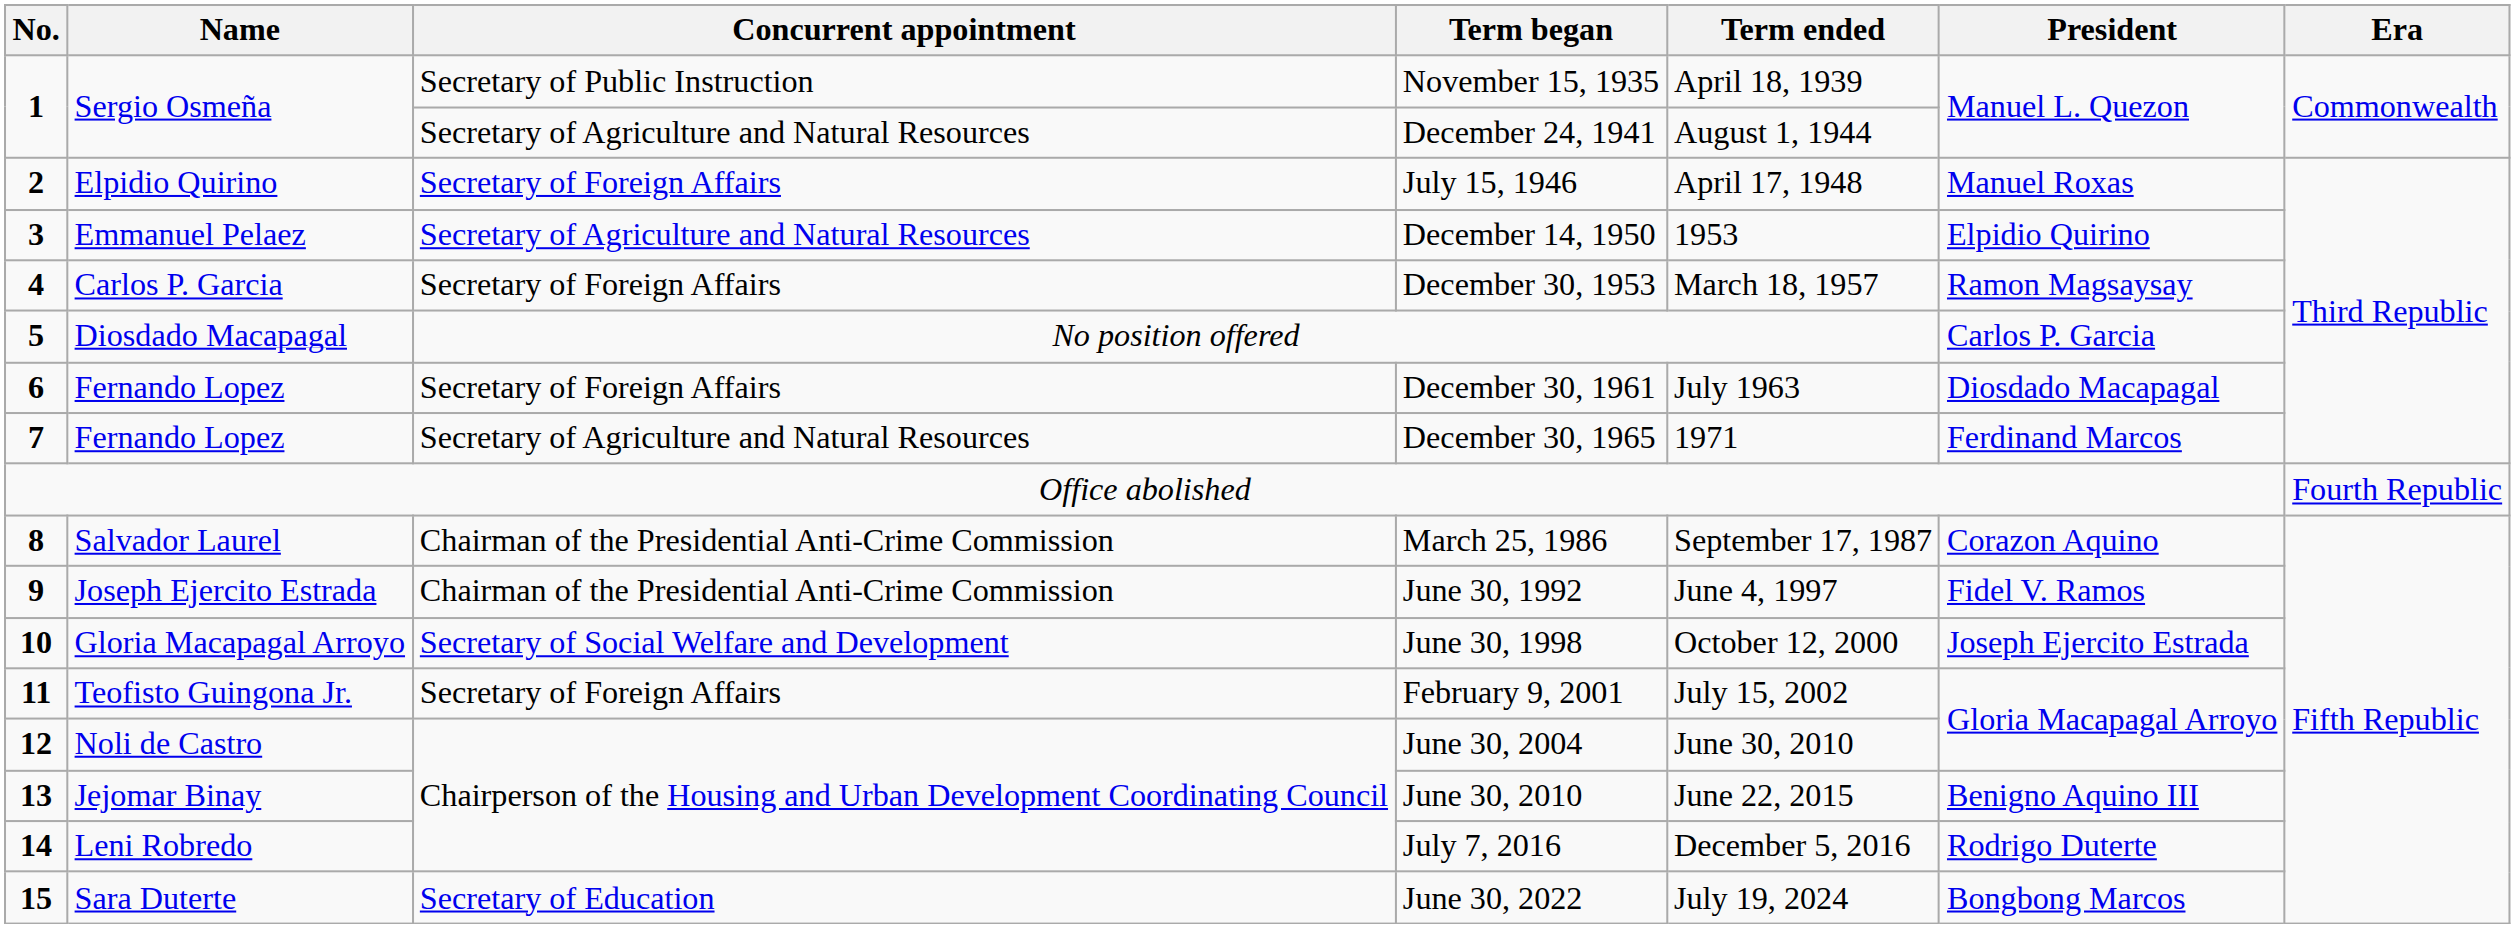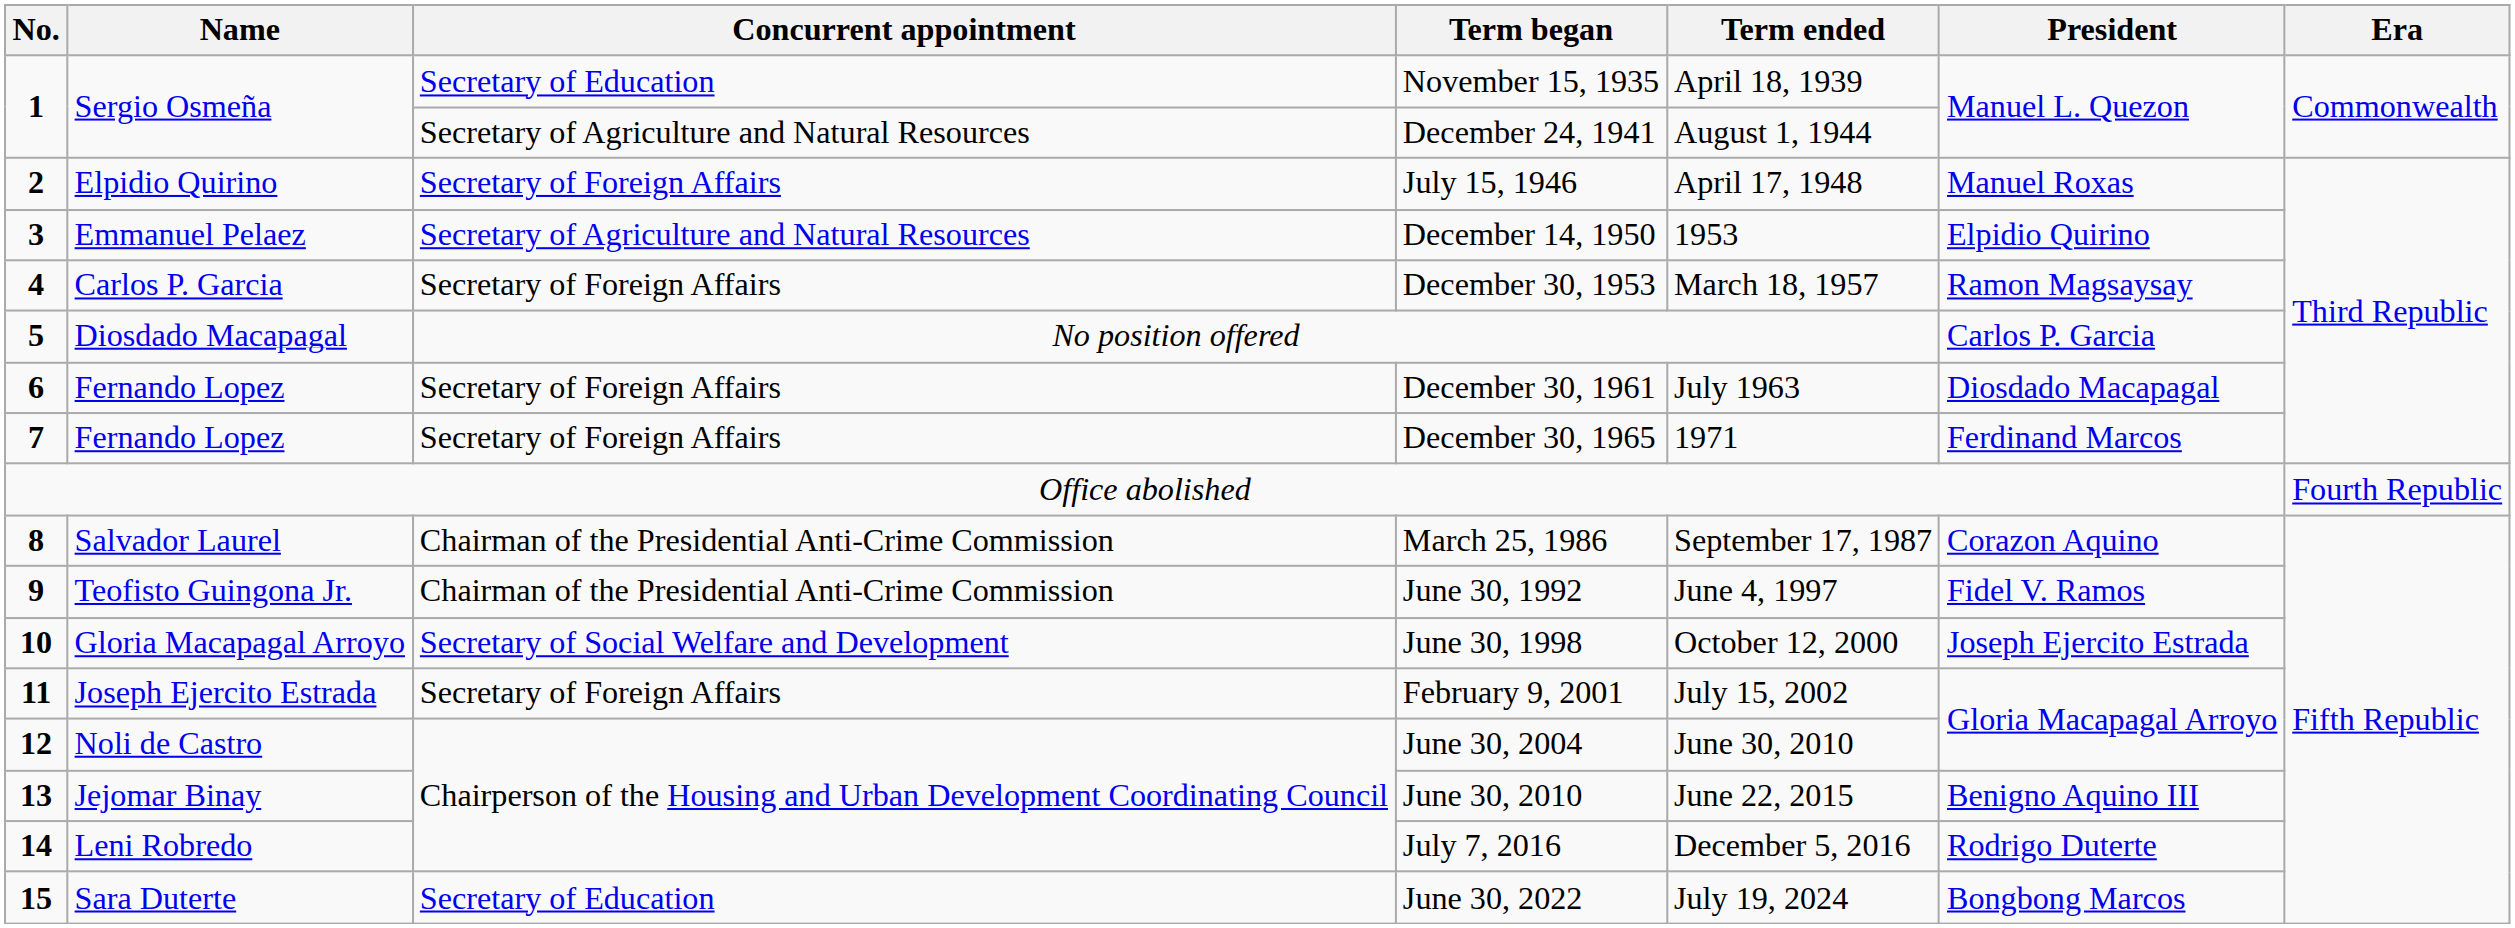 <table class="wikitable">
 <tr style="vertical-align:center;">
 <th>No.</th>
 <th>Name</th>
 <th>Concurrent appointment</th>
 <th>Term began</th>
 <th>Term ended</th>
 <th>President</th>
 <th>Era</th>
 </tr>
 <tr>
 <td rowspan="2" align="center"><strong>1</strong></td>
 <td rowspan="2"><a href='#'>Sergio Osmeña</a></td>
-<td>Secretary of Public Instruction</td>
+<td><a href='#'>Secretary of Education</a></td>
 <td>November 15, 1935</td>
 <td>April 18, 1939</td>
 <td rowspan="2"><a href='#'>Manuel L. Quezon</a></td>
 <td rowspan="2"><a href='#'>Commonwealth</a></td>
 </tr>
 <tr>
 <td>Secretary of Agriculture and Natural Resources</td>
 <td>December 24, 1941</td>
 <td>August 1, 1944</td>
 </tr>
 <tr>
 <td align="center"><strong>2</strong></td>
 <td><a href='#'>Elpidio Quirino</a></td>
 <td><a href='#'>Secretary of Foreign Affairs</a></td>
 <td>July 15, 1946</td>
 <td>April 17, 1948</td>
 <td><a href='#'>Manuel Roxas</a></td>
 <td rowspan="6"><a href='#'>Third Republic</a></td>
 </tr>
 <tr>
 <td align="center"><strong>3</strong></td>
 <td><a href='#'>Emmanuel Pelaez</a></td>
 <td><a href='#'>Secretary of Agriculture and Natural Resources</a></td>
 <td>December 14, 1950</td>
 <td>1953</td>
 <td><a href='#'>Elpidio Quirino</a></td>
 </tr>
 <tr>
 <td align="center"><strong>4</strong></td>
 <td><a href='#'>Carlos P. Garcia</a></td>
 <td>Secretary of Foreign Affairs</td>
 <td>December 30, 1953</td>
 <td>March 18, 1957</td>
 <td><a href='#'>Ramon Magsaysay</a></td>
 </tr>
 <tr>
 <td align="center"><strong>5</strong></td>
 <td><a href='#'>Diosdado Macapagal</a></td>
 <td colspan="3" align="center"><em>No position offered</em></td>
 <td><a href='#'>Carlos P. Garcia</a></td>
 </tr>
 <tr>
 <td align="center"><strong>6</strong></td>
 <td><a href='#'>Fernando Lopez</a></td>
 <td>Secretary of Foreign Affairs</td>
 <td>December 30, 1961</td>
 <td>July 1963</td>
 <td><a href='#'>Diosdado Macapagal</a></td>
 </tr>
 <tr>
 <td align="center"><strong>7</strong></td>
 <td><a href='#'>Fernando Lopez</a></td>
-<td>Secretary of Agriculture and Natural Resources</td>
+<td>Secretary of Foreign Affairs</td>
 <td>December 30, 1965</td>
 <td>1971</td>
 <td><a href='#'>Ferdinand Marcos</a></td>
 </tr>
 <tr>
 <td colspan="6" align="center"><em>Office abolished</em></td>
 <td><a href='#'>Fourth Republic</a></td>
 </tr>
 <tr>
 <td align="center"><strong>8</strong></td>
 <td><a href='#'>Salvador Laurel</a></td>
 <td>Chairman of the Presidential Anti-Crime Commission</td>
 <td>March 25, 1986</td>
 <td>September 17, 1987</td>
 <td><a href='#'>Corazon Aquino</a></td>
 <td rowspan="8"><a href='#'>Fifth Republic</a></td>
 </tr>
 <tr>
 <td align="center"><strong>9</strong></td>
-<td><a href='#'>Joseph Ejercito Estrada</a></td>
+<td><a href='#'>Teofisto Guingona Jr.</a></td>
 <td>Chairman of the Presidential Anti-Crime Commission</td>
 <td>June 30, 1992</td>
 <td>June 4, 1997</td>
 <td><a href='#'>Fidel V. Ramos</a></td>
 </tr>
 <tr>
 <td align="center"><strong>10</strong></td>
 <td><a href='#'>Gloria Macapagal Arroyo</a></td>
 <td><a href='#'>Secretary of Social Welfare and Development</a></td>
 <td>June 30, 1998</td>
 <td>October 12, 2000</td>
 <td><a href='#'>Joseph Ejercito Estrada</a></td>
 </tr>
 <tr>
 <td align="center"><strong>11</strong></td>
-<td><a href='#'>Teofisto Guingona Jr.</a></td>
+<td><a href='#'>Joseph Ejercito Estrada</a></td>
 <td>Secretary of Foreign Affairs</td>
 <td>February 9, 2001</td>
 <td>July 15, 2002</td>
 <td rowspan="2"><a href='#'>Gloria Macapagal Arroyo</a></td>
 </tr>
 <tr>
 <td align="center"><strong>12</strong></td>
 <td><a href='#'>Noli de Castro</a></td>
 <td rowspan="3">Chairperson of the <a href='#'>Housing and Urban Development Coordinating Council</a></td>
 <td>June 30, 2004</td>
 <td>June 30, 2010</td>
 </tr>
 <tr>
 <td align="center"><strong>13</strong></td>
 <td><a href='#'>Jejomar Binay</a></td>
 <td>June 30, 2010</td>
 <td>June 22, 2015</td>
 <td><a href='#'>Benigno Aquino III</a></td>
 </tr>
 <tr>
 <td align="center"><strong>14</strong></td>
 <td><a href='#'>Leni Robredo</a></td>
 <td>July 7, 2016</td>
 <td>December 5, 2016</td>
 <td><a href='#'>Rodrigo Duterte</a></td>
 </tr>
 <tr>
 <td align="center"><strong>15</strong></td>
 <td><a href='#'>Sara Duterte</a></td>
 <td><a href='#'>Secretary of Education</a></td>
 <td>June 30, 2022</td>
 <td>July 19, 2024</td>
 <td><a href='#'>Bongbong Marcos</a></td>
 </tr>
 </table>
